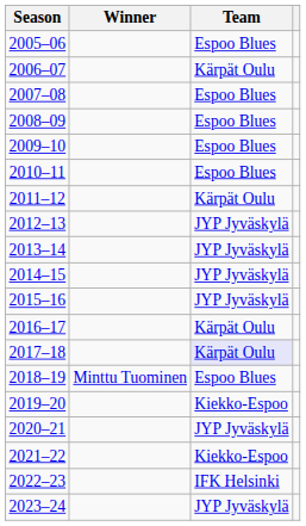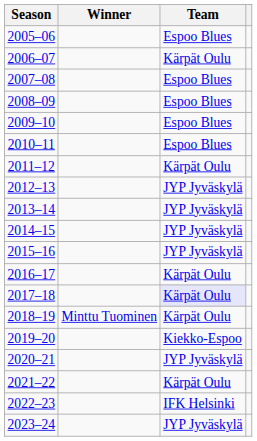 <table class="wikitable sortable" style="text-align:left">
 <tr>
 <th>Season</th>
 <th>Winner</th>
 <th>Team</th>
 <th></th>
 </tr>
 <tr>
 <td align=center><a href='#'>2005–06</a></td>
 <td></td>
 <td><a href='#'>Espoo Blues</a></td>
 <td align=center></td>
 </tr>
 <tr>
 <td align=center><a href='#'>2006–07</a></td>
 <td></td>
 <td><a href='#'>Kärpät Oulu</a></td>
 <td align=center></td>
 </tr>
 <tr>
 <td align=center><a href='#'>2007–08</a></td>
 <td></td>
 <td><a href='#'>Espoo Blues</a></td>
 <td align=center></td>
 </tr>
 <tr>
 <td align=center><a href='#'>2008–09</a></td>
 <td></td>
 <td><a href='#'>Espoo Blues</a></td>
 <td align=center></td>
 </tr>
 <tr>
 <td align=center><a href='#'>2009–10</a></td>
 <td></td>
 <td><a href='#'>Espoo Blues</a></td>
 <td align=center></td>
 </tr>
 <tr>
 <td align=center><a href='#'>2010–11</a></td>
 <td></td>
 <td><a href='#'>Espoo Blues</a></td>
 <td align=center></td>
 </tr>
 <tr>
 <td align=center><a href='#'>2011–12</a></td>
 <td></td>
 <td><a href='#'>Kärpät Oulu</a></td>
 <td align=center></td>
 </tr>
 <tr>
 <td align=center><a href='#'>2012–13</a></td>
 <td></td>
 <td><a href='#'>JYP Jyväskylä</a></td>
 <td align=center></td>
 </tr>
 <tr>
 <td align=center><a href='#'>2013–14</a></td>
 <td></td>
 <td><a href='#'>JYP Jyväskylä</a></td>
 <td align=center></td>
 </tr>
 <tr>
 <td align=center><a href='#'>2014–15</a></td>
 <td></td>
 <td><a href='#'>JYP Jyväskylä</a></td>
 <td align=center></td>
 </tr>
 <tr>
 <td align=center><a href='#'>2015–16</a></td>
 <td></td>
 <td><a href='#'>JYP Jyväskylä</a></td>
 <td align=center></td>
 </tr>
 <tr>
 <td align=center><a href='#'>2016–17</a></td>
 <td></td>
 <td><a href='#'>Kärpät Oulu</a></td>
 <td align=center></td>
 </tr>
 <tr>
 <td align=center><a href='#'>2017–18</a></td>
 <td></td>
 <td style="background: lavender;"><a href='#'>Kärpät Oulu</a></td>
 <td align=center></td>
 </tr>
 <tr>
 <td align=center><a href='#'>2018–19</a></td>
 <td><a href='#'>Minttu Tuominen</a></td>
-<td><a href='#'>Espoo Blues</a></td>
+<td><a href='#'>Kärpät Oulu</a></td>
 <td align=center></td>
 </tr>
 <tr>
 <td align=center><a href='#'>2019–20</a></td>
 <td></td>
 <td><a href='#'>Kiekko-Espoo</a></td>
 <td align=center></td>
 </tr>
 <tr>
 <td align=center><a href='#'>2020–21</a></td>
 <td></td>
 <td><a href='#'>JYP Jyväskylä</a></td>
 <td align=center></td>
 </tr>
 <tr>
 <td align=center><a href='#'>2021–22</a></td>
 <td></td>
-<td><a href='#'>Kiekko-Espoo</a></td>
+<td><a href='#'>Kärpät Oulu</a></td>
 <td align=center></td>
 </tr>
 <tr>
 <td align=center><a href='#'>2022–23</a></td>
 <td></td>
 <td><a href='#'>IFK Helsinki</a></td>
 <td align=center></td>
 </tr>
 <tr>
 <td align=center><a href='#'>2023–24</a></td>
 <td></td>
 <td><a href='#'>JYP Jyväskylä</a></td>
 <td align=center></td>
 </tr>
 </table>
